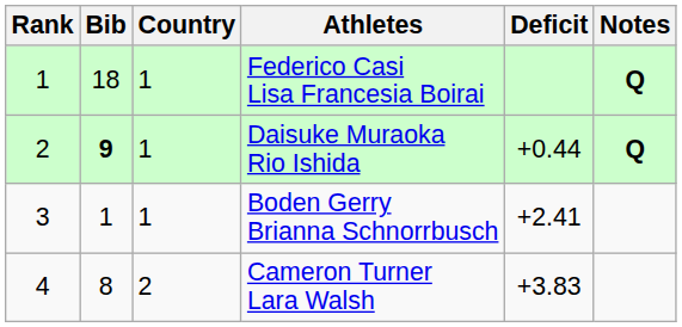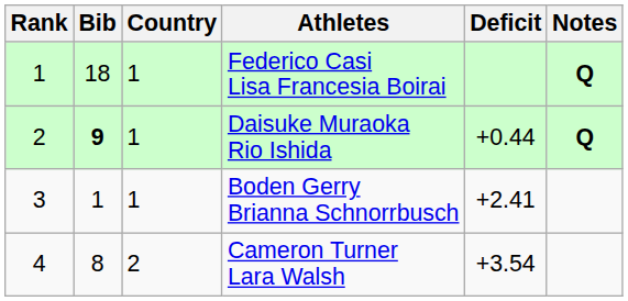 <table class="wikitable" style="text-align:center;">
 <tr>
 <th>Rank</th>
 <th>Bib</th>
 <th>Country</th>
 <th>Athletes</th>
 <th>Deficit</th>
 <th>Notes</th>
 </tr>
 <tr bgcolor="#ccffcc">
 <td>1</td>
 <td>18</td>
 <td align=left> 1</td>
 <td align=left><a href='#'>Federico Casi</a><br><a href='#'>Lisa Francesia Boirai</a></td>
 <td></td>
 <td><strong>Q</strong></td>
 </tr>
 <tr bgcolor="#ccffcc">
 <td>2</td>
 <td><strong>9</strong></td>
 <td align=left> 1</td>
 <td align=left><a href='#'>Daisuke Muraoka</a><br><a href='#'>Rio Ishida</a></td>
 <td>+0.44</td>
 <td><strong>Q</strong></td>
 </tr>
 <tr>
 <td>3</td>
 <td>1</td>
 <td align=left> 1</td>
 <td align=left><a href='#'>Boden Gerry</a><br><a href='#'>Brianna Schnorrbusch</a></td>
 <td>+2.41</td>
 <td></td>
 </tr>
 <tr>
 <td>4</td>
 <td>8</td>
 <td align=left> 2</td>
 <td align=left><a href='#'>Cameron Turner</a><br><a href='#'>Lara Walsh</a></td>
-<td>+3.83</td>
+<td>+3.54</td>
 <td></td>
 </tr>
 </table>
